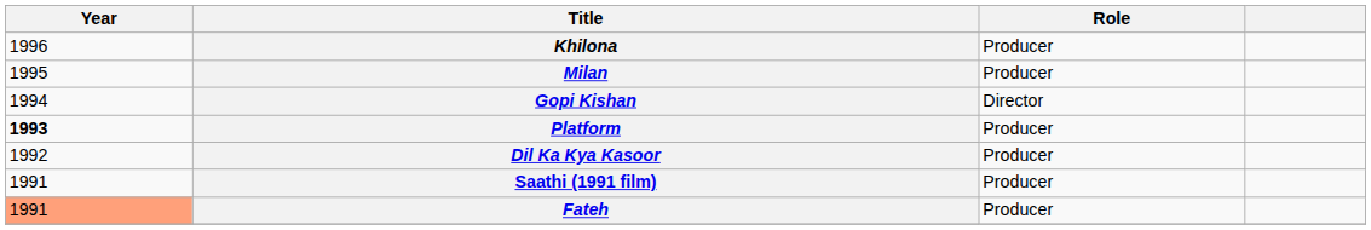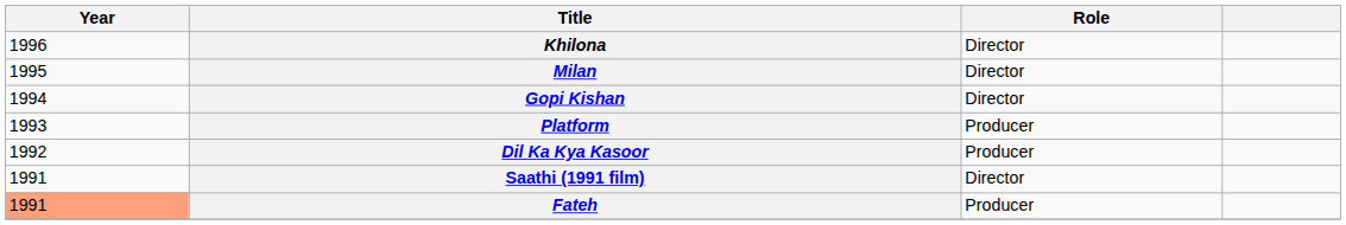 <table class="wikitable sortable plainrowheaders" width=100%>
 <tr>
 <th scope="col" width="3%">Year</th>
 <th scope="col" width="13%">Title</th>
 <th scope="col" width=4%>Role</th>
 <th scope="col" width=2% class="unsortable"></th>
 </tr>
 <tr>
 <td>1996</td>
 <th scope="row" align="left"><em>Khilona</em></th>
-<td>Producer</td>
+<td>Director</td>
 <td style="text-align:center;"></td>
 </tr>
 <tr>
 <td>1995</td>
 <th scope="row" align="left"><em><a href='#'>Milan</a></em></th>
-<td>Producer</td>
+<td>Director</td>
 <td style="text-align:center;"></td>
 </tr>
 <tr>
 <td>1994</td>
 <th scope="row" align="left"><em><a href='#'>Gopi Kishan</a></em></th>
 <td>Director</td>
 <td style="text-align:center;"></td>
 </tr>
 <tr>
-<td><strong>1993</strong></td>
+<td>1993</td>
 <th scope="row" align="left"><em><a href='#'>Platform</a></em></th>
 <td>Producer</td>
 <td style="text-align:center;"></td>
 </tr>
 <tr>
 <td>1992</td>
 <th scope="row" align="left"><em><a href='#'>Dil Ka Kya Kasoor</a></em></th>
 <td>Producer</td>
 <td style="text-align:center;"></td>
 </tr>
 <tr>
 <td>1991</td>
 <th scope="row" align="left"><a href='#'>Saathi (1991 film)</a></th>
-<td>Producer</td>
+<td>Director</td>
 <td style="text-align:center;"></td>
 </tr>
 <tr>
 <td style="background: lightsalmon;">1991</td>
 <th scope="row" align="left"><em><a href='#'>Fateh</a></em></th>
 <td>Producer</td>
 <td style="text-align:center;"></td>
 </tr>
 <tr>
 </tr>
 </table>
